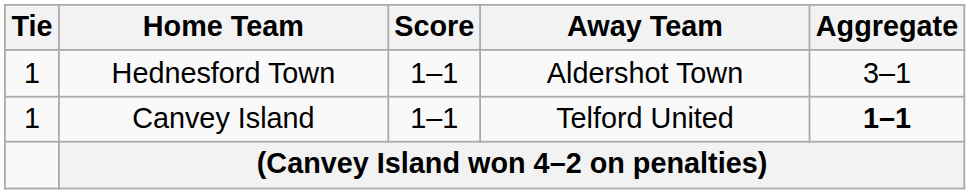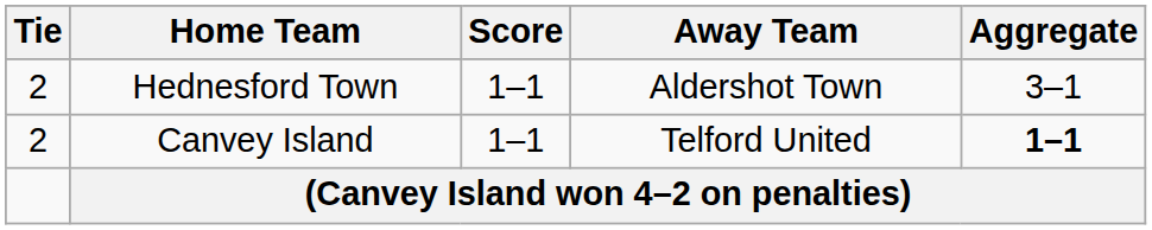 <table class="wikitable" style="text-align:center;">
 <tr>
 <th width=20>Tie</th>
 <th width=175>Home Team</th>
 <th width=20>Score</th>
 <th width=175>Away Team</th>
 <th width=20>Aggregate</th>
 </tr>
 <tr>
-<td>1</td>
+<td>2</td>
 <td>Hednesford Town</td>
 <td>1–1</td>
 <td>Aldershot Town</td>
 <td>3–1</td>
 </tr>
 <tr>
-<td>1</td>
+<td>2</td>
 <td>Canvey Island</td>
 <td>1–1</td>
 <td>Telford United</td>
 <td><strong>1–1</strong></td>
 </tr>
 <tr>
 <td></td>
 <th colspan="5">(Canvey Island won 4–2 on penalties)</th>
 </tr>
 </table>
